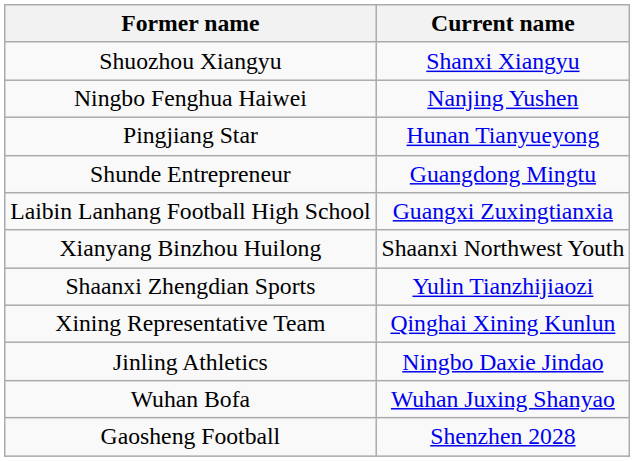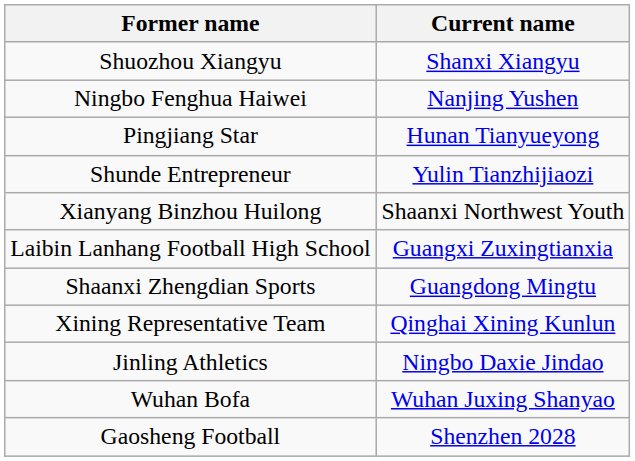 <table class="wikitable">
 <tr>
 <th>Former name</th>
 <th>Current name</th>
 </tr>
 <tr align=center>
 <td>Shuozhou Xiangyu</td>
 <td><a href='#'>Shanxi Xiangyu</a></td>
 </tr>
 <tr align=center>
 <td>Ningbo Fenghua Haiwei</td>
 <td><a href='#'>Nanjing Yushen</a></td>
 </tr>
 <tr align=center>
 <td>Pingjiang Star</td>
 <td><a href='#'>Hunan Tianyueyong</a></td>
 </tr>
 <tr align=center>
 <td>Shunde Entrepreneur</td>
-<td><a href='#'>Guangdong Mingtu</a></td>
+<td><a href='#'>Yulin Tianzhijiaozi</a></td>
+</tr>
+<tr align=center>
+<td>Xianyang Binzhou Huilong</td>
+<td>Shaanxi Northwest Youth</td>
 </tr>
 <tr align=center>
 <td>Laibin Lanhang Football High School</td>
 <td><a href='#'>Guangxi Zuxingtianxia</a></td>
 </tr>
 <tr align=center>
-<td>Xianyang Binzhou Huilong</td>
-<td>Shaanxi Northwest Youth</td>
-</tr>
-<tr align=center>
 <td>Shaanxi Zhengdian Sports</td>
-<td><a href='#'>Yulin Tianzhijiaozi</a></td>
+<td><a href='#'>Guangdong Mingtu</a></td>
 </tr>
 <tr align=center>
 <td>Xining Representative Team</td>
 <td><a href='#'>Qinghai Xining Kunlun</a></td>
 </tr>
 <tr align=center>
 <td>Jinling Athletics</td>
 <td><a href='#'>Ningbo Daxie Jindao</a></td>
 </tr>
 <tr align=center>
 <td>Wuhan Bofa</td>
 <td><a href='#'>Wuhan Juxing Shanyao</a></td>
 </tr>
 <tr align=center>
 <td>Gaosheng Football</td>
 <td><a href='#'>Shenzhen 2028</a></td>
 </tr>
 </table>
